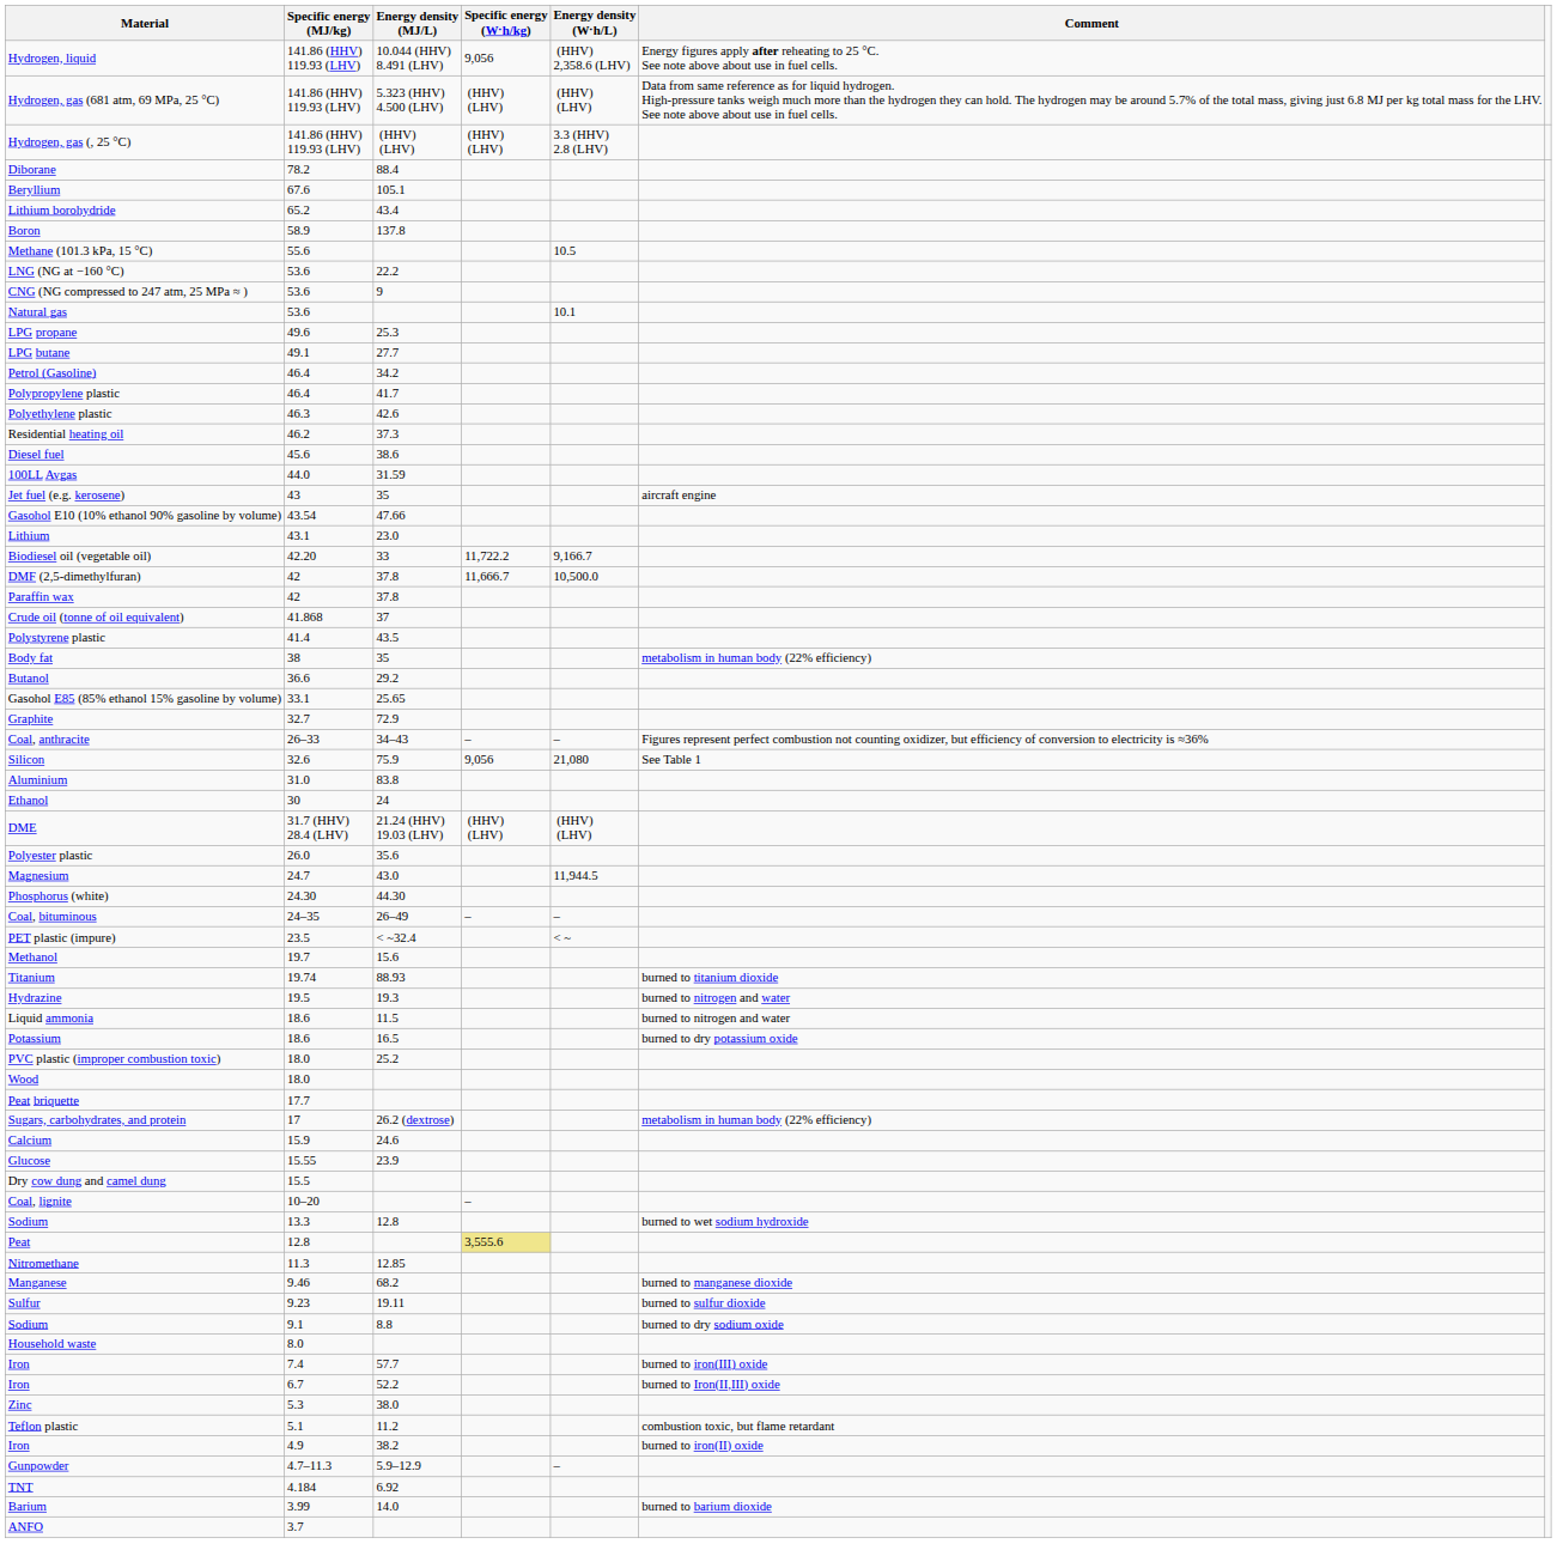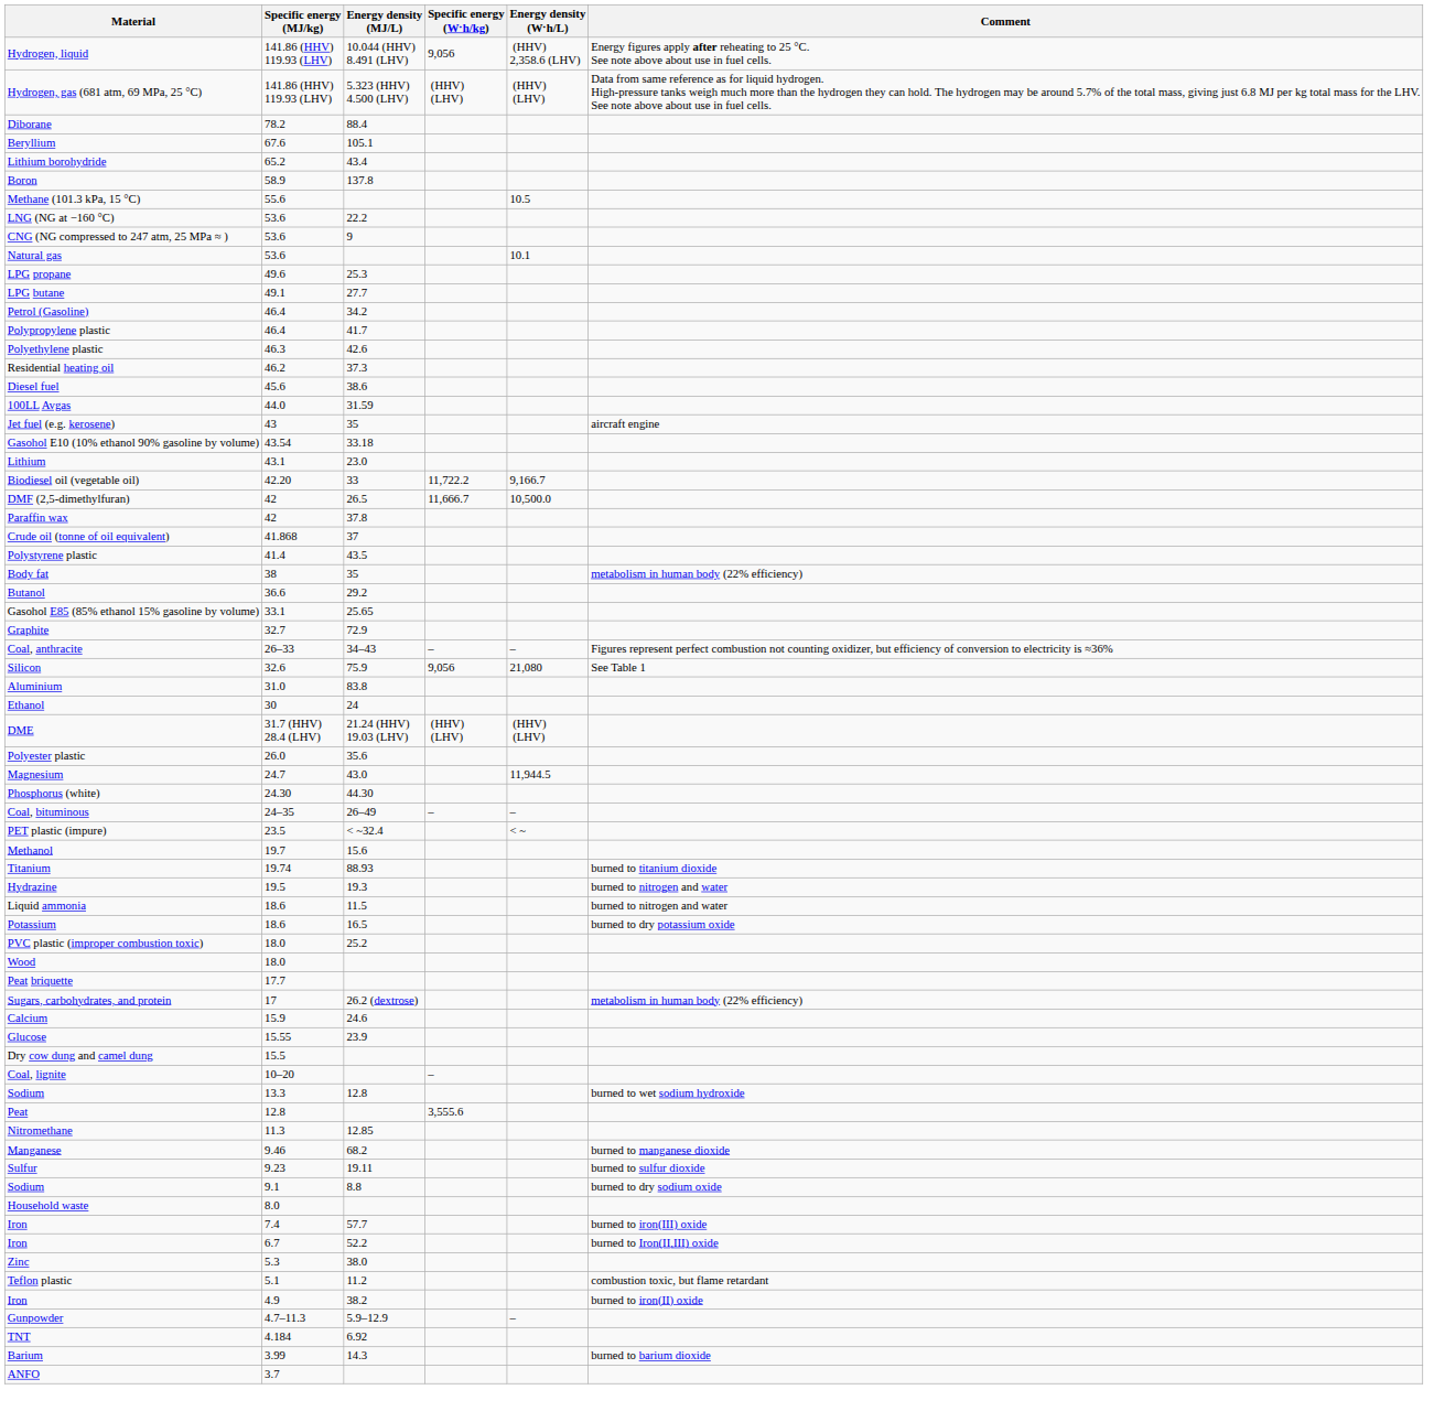 <table class="wikitable sortable sticky-header defaultright col1left col6left">
 <tr>
 <th>Material</th>
 <th data-sort-type="number">Specific energy<br>(MJ/kg)</th>
 <th data-sort-type="number">Energy density<br>(MJ/L)</th>
 <th data-sort-type="number">Specific energy<br>(<a href='#'>W⋅h/kg</a>)</th>
 <th data-sort-type="number">Energy density<br>(W⋅h/L)</th>
 <th>Comment</th>
 </tr>
 <tr>
 <td><a href='#'>Hydrogen, liquid</a></td>
 <td data-sort-value="119.93">141.86 (<a href='#'>HHV</a>)<br>119.93 (<a href='#'>LHV</a>)</td>
 <td data-sort-value="8.491">10.044 (HHV)<br>8.491 (LHV)</td>
 <td data-sort-value="9056">9,056</td>
 <td data-sort-value="2,358.6"> (HHV)<br>2,358.6 (LHV)</td>
 <td>Energy figures apply <strong>after</strong> reheating to 25 °C.<br>See note above about use in fuel cells.</td>
 </tr>
 <tr>
 <td><a href='#'>Hydrogen, gas</a> (681 atm, 69 MPa, 25 °C)</td>
 <td data-sort-value="119.93">141.86 (HHV)<br>119.93 (LHV)</td>
 <td data-sort-value="4.500">5.323 (HHV)<br>4.500 (LHV)</td>
 <td data-sort-value="33,313.9"> (HHV)<br> (LHV)</td>
 <td data-sort-value="1,250.0"> (HHV)<br> (LHV)</td>
 <td>Data from same reference as for liquid hydrogen.<br>High-pressure tanks weigh much more than the hydrogen they can hold. The hydrogen may be around 5.7% of the total mass, giving just 6.8 MJ per kg total mass for the LHV.<br>See note above about use in fuel cells.</td>
-</tr>
-<tr>
-<td><a href='#'>Hydrogen, gas</a> (, 25 °C)</td>
-<td data-sort-value="119.93">141.86 (HHV)<br>119.93 (LHV)</td>
-<td data-sort-value="0.01005"> (HHV)<br> (LHV)</td>
-<td data-sort-value="33,313.9"> (HHV)<br> (LHV)</td>
-<td data-sort-value="2.8">3.3 (HHV)<br>2.8 (LHV)</td>
-<td></td>
-<td></td>
 </tr>
 <tr>
 <td><a href='#'>Diborane</a></td>
 <td>78.2</td>
 <td>88.4</td>
 <td></td>
 <td data-sort-value="24600"></td>
 <td></td>
 </tr>
 <tr>
 <td><a href='#'>Beryllium</a></td>
 <td>67.6</td>
 <td>105.1</td>
 <td></td>
 <td></td>
 <td></td>
 </tr>
 <tr>
 <td><a href='#'>Lithium borohydride</a></td>
 <td>65.2</td>
 <td>43.4</td>
 <td></td>
 <td></td>
 <td></td>
 </tr>
 <tr>
 <td><a href='#'>Boron</a></td>
 <td>58.9</td>
 <td>137.8</td>
 <td></td>
 <td></td>
 <td></td>
 </tr>
 <tr>
 <td><a href='#'>Methane</a> (101.3 kPa, 15 °C)</td>
 <td>55.6</td>
 <td data-sort-value="0.0378"></td>
 <td></td>
 <td>10.5</td>
 <td></td>
 </tr>
 <tr>
 <td><a href='#'>LNG</a> (NG at −160 °C)</td>
 <td data-sort-value="53.6">53.6</td>
 <td data-sort-value="22.2">22.2</td>
 <td></td>
 <td></td>
 <td></td>
 </tr>
 <tr>
 <td><a href='#'>CNG</a> (NG compressed to 247 atm, 25 MPa ≈ )</td>
 <td data-sort-value="53.6">53.6</td>
 <td data-sort-value="9">9</td>
 <td></td>
 <td></td>
 <td></td>
 </tr>
 <tr>
 <td><a href='#'>Natural gas</a></td>
 <td data-sort-value="53.6">53.6</td>
 <td data-sort-value="0.0364"></td>
 <td></td>
 <td>10.1</td>
 <td></td>
 </tr>
 <tr>
 <td><a href='#'>LPG</a> <a href='#'>propane</a></td>
 <td>49.6</td>
 <td data-sort-value="25.3">25.3</td>
 <td></td>
 <td></td>
 <td></td>
 </tr>
 <tr>
 <td><a href='#'>LPG</a> <a href='#'>butane</a></td>
 <td>49.1</td>
 <td data-sort-value="27.7">27.7</td>
 <td></td>
 <td></td>
 <td></td>
 </tr>
 <tr>
 <td><a href='#'>Petrol (Gasoline)</a></td>
 <td>46.4</td>
 <td data-sort-value="34.2">34.2</td>
 <td></td>
 <td></td>
 <td></td>
 </tr>
 <tr>
 <td><a href='#'>Polypropylene</a> plastic</td>
 <td data-sort-value="46.4">46.4</td>
 <td>41.7</td>
 <td></td>
 <td></td>
 <td></td>
 </tr>
 <tr>
 <td><a href='#'>Polyethylene</a> plastic</td>
 <td data-sort-value="46.3">46.3</td>
 <td>42.6</td>
 <td></td>
 <td></td>
 <td></td>
 </tr>
 <tr>
 <td>Residential <a href='#'>heating oil</a></td>
 <td>46.2</td>
 <td data-sort-value="37.3">37.3</td>
 <td></td>
 <td></td>
 <td></td>
 </tr>
 <tr>
 <td><a href='#'>Diesel fuel</a></td>
 <td>45.6</td>
 <td data-sort-value="38.6">38.6</td>
 <td></td>
 <td></td>
 <td></td>
 </tr>
 <tr>
 <td><a href='#'>100LL</a> <a href='#'>Avgas</a></td>
 <td data-sort-value="44.0">44.0</td>
 <td>31.59</td>
 <td></td>
 <td></td>
 <td></td>
 </tr>
 <tr>
 <td><a href='#'>Jet fuel</a> (e.g. <a href='#'>kerosene</a>)</td>
 <td data-sort-value="42.8">43</td>
 <td>35</td>
 <td></td>
 <td></td>
 <td>aircraft engine</td>
 </tr>
 <tr>
 <td><a href='#'>Gasohol</a> E10 (10% ethanol 90% gasoline by volume)</td>
 <td>43.54</td>
-<td data-sort-value="33.18">47.66</td>
+<td data-sort-value="33.18">33.18</td>
 <td></td>
 <td></td>
 <td></td>
 </tr>
 <tr>
 <td><a href='#'>Lithium</a></td>
 <td>43.1</td>
 <td>23.0</td>
 <td></td>
 <td></td>
 <td></td>
 </tr>
 <tr>
 <td><a href='#'>Biodiesel</a> oil (vegetable oil)</td>
 <td>42.20</td>
 <td data-sort-value="33">33</td>
 <td>11,722.2</td>
 <td>9,166.7</td>
 <td></td>
 </tr>
 <tr>
 <td><a href='#'>DMF</a> (2,5-dimethylfuran)</td>
 <td data-sort-value="42">42</td>
-<td>37.8</td>
+<td>26.5</td>
 <td>11,666.7</td>
 <td>10,500.0</td>
 <td></td>
 </tr>
 <tr>
 <td><a href='#'>Paraffin wax</a></td>
 <td>42</td>
 <td data-sort-value="37.8">37.8</td>
 <td data-sort-value="11700"></td>
 <td data-sort-value="10500"></td>
 <td></td>
 </tr>
 <tr>
 <td><a href='#'>Crude oil</a> (<a href='#'>tonne of oil equivalent</a>)</td>
 <td>41.868</td>
 <td data-sort-value="37">37</td>
 <td></td>
 <td></td>
 <td></td>
 </tr>
 <tr>
 <td><a href='#'>Polystyrene</a> plastic</td>
 <td data-sort-value="41.4">41.4</td>
 <td>43.5</td>
 <td></td>
 <td></td>
 <td></td>
 </tr>
 <tr>
 <td><a href='#'>Body fat</a></td>
 <td>38</td>
 <td data-sort-value="35">35</td>
 <td></td>
 <td></td>
 <td><a href='#'>metabolism in human body</a> (22% efficiency)</td>
 </tr>
 <tr>
 <td><a href='#'>Butanol</a></td>
 <td>36.6</td>
 <td>29.2</td>
 <td></td>
 <td></td>
 <td></td>
 </tr>
 <tr>
 <td>Gasohol <a href='#'>E85</a> (85% ethanol 15% gasoline by volume)</td>
 <td>33.1</td>
 <td data-sort-value="25.65">25.65</td>
 <td></td>
 <td></td>
 <td></td>
 </tr>
 <tr>
 <td><a href='#'>Graphite</a></td>
 <td>32.7</td>
 <td>72.9</td>
 <td></td>
 <td></td>
 <td></td>
 </tr>
 <tr>
 <td><a href='#'>Coal</a>, <a href='#'>anthracite</a></td>
 <td data-sort-value="26">26–33</td>
 <td data-sort-value="34">34–43</td>
 <td data-sort-value="7222.2">–</td>
 <td data-sort-value="9444.5">–</td>
 <td>Figures represent perfect combustion not counting oxidizer, but efficiency of conversion to electricity is ≈36%</td>
 </tr>
 <tr>
 <td><a href='#'>Silicon</a></td>
 <td>32.6</td>
 <td>75.9</td>
 <td data-sort-value="9056">9,056</td>
 <td data-sort-value="21080">21,080</td>
 <td>See Table 1 </td>
 </tr>
 <tr>
 <td><a href='#'>Aluminium</a></td>
 <td>31.0</td>
 <td>83.8</td>
 <td></td>
 <td></td>
 <td></td>
 </tr>
 <tr>
 <td><a href='#'>Ethanol</a></td>
 <td>30</td>
 <td>24</td>
 <td></td>
 <td></td>
 <td></td>
 </tr>
 <tr>
 <td><a href='#'>DME</a></td>
 <td data-sort-value="28.4">31.7 (HHV)<br>28.4 (LHV)</td>
 <td data-sort-value="19.03">21.24 (HHV)<br>19.03 (LHV)</td>
 <td data-sort-value="7,888.9"> (HHV)<br> (LHV)</td>
 <td data-sort-value="5,286.1"> (HHV)<br> (LHV)</td>
 <td></td>
 </tr>
 <tr>
 <td><a href='#'>Polyester</a> plastic</td>
 <td data-sort-value="26.0">26.0</td>
 <td>35.6</td>
 <td></td>
 <td></td>
 <td></td>
 </tr>
 <tr>
 <td><a href='#'>Magnesium</a></td>
 <td>24.7</td>
 <td>43.0</td>
 <td></td>
 <td>11,944.5</td>
 <td></td>
 </tr>
 <tr>
 <td><a href='#'>Phosphorus</a> (white)</td>
 <td data-sort-value="24.30">24.30</td>
 <td data-sort-value="44.30">44.30</td>
 <td data-sort-value="6750"></td>
 <td data-sort-value="12310"></td>
 <td></td>
 </tr>
 <tr>
 <td><a href='#'>Coal</a>, <a href='#'>bituminous</a></td>
 <td data-sort-value="24">24–35</td>
 <td data-sort-value="26">26–49</td>
 <td data-sort-value="6666.7">–</td>
 <td data-sort-value="7222.2">–</td>
 <td></td>
 </tr>
 <tr>
 <td><a href='#'>PET</a> plastic (impure)</td>
 <td data-sort-value="23.5">23.5</td>
 <td data-sort-value="32.4">< ~32.4</td>
 <td></td>
 <td data-sort-value="9000">< ~</td>
 <td></td>
 </tr>
 <tr>
 <td><a href='#'>Methanol</a></td>
 <td>19.7</td>
 <td>15.6</td>
 <td></td>
 <td></td>
 <td></td>
 </tr>
 <tr>
 <td><a href='#'>Titanium</a></td>
 <td data-sort-value="19.74">19.74</td>
 <td data-sort-value="88.93">88.93</td>
 <td data-sort-value="5480"></td>
 <td data-sort-value="24700"></td>
 <td>burned to <a href='#'>titanium dioxide</a></td>
 </tr>
 <tr>
 <td><a href='#'>Hydrazine</a></td>
 <td>19.5</td>
 <td>19.3</td>
 <td></td>
 <td></td>
 <td>burned to <a href='#'>nitrogen</a> and <a href='#'>water</a></td>
 </tr>
 <tr>
 <td>Liquid <a href='#'>ammonia</a></td>
 <td>18.6</td>
 <td>11.5</td>
 <td></td>
 <td></td>
 <td>burned to nitrogen and water</td>
 </tr>
 <tr>
 <td><a href='#'>Potassium</a></td>
 <td>18.6</td>
 <td>16.5</td>
 <td></td>
 <td></td>
 <td>burned to dry <a href='#'>potassium oxide</a></td>
 </tr>
 <tr>
 <td><a href='#'>PVC</a> plastic (<a href='#'>improper combustion toxic</a>)</td>
 <td data-sort-value="18.0">18.0</td>
 <td>25.2</td>
 <td></td>
 <td></td>
 <td></td>
 </tr>
 <tr>
 <td><a href='#'>Wood</a></td>
 <td>18.0</td>
 <td></td>
 <td></td>
 <td></td>
 <td></td>
 </tr>
 <tr>
 <td><a href='#'>Peat</a> <a href='#'>briquette</a></td>
 <td>17.7</td>
 <td></td>
 <td></td>
 <td></td>
 <td></td>
 </tr>
 <tr>
 <td><a href='#'>Sugars, carbohydrates, and protein</a></td>
 <td>17</td>
 <td data-sort-value="26.2">26.2 (<a href='#'>dextrose</a>)</td>
 <td></td>
 <td></td>
 <td><a href='#'>metabolism in human body</a> (22% efficiency)</td>
 </tr>
 <tr>
 <td><a href='#'>Calcium</a></td>
 <td>15.9</td>
 <td>24.6</td>
 <td></td>
 <td></td>
 <td></td>
 </tr>
 <tr>
 <td><a href='#'>Glucose</a></td>
 <td>15.55</td>
 <td>23.9</td>
 <td></td>
 <td></td>
 <td></td>
 </tr>
 <tr>
 <td>Dry <a href='#'>cow dung</a> and <a href='#'>camel dung</a></td>
 <td data-sort-value="15.5">15.5</td>
 <td></td>
 <td></td>
 <td></td>
 <td></td>
 </tr>
 <tr>
 <td><a href='#'>Coal</a>, <a href='#'>lignite</a></td>
 <td data-sort-value="10">10–20</td>
 <td></td>
 <td>–</td>
 <td></td>
 <td></td>
 </tr>
 <tr>
 <td><a href='#'>Sodium</a></td>
 <td>13.3</td>
 <td>12.8</td>
 <td></td>
 <td></td>
 <td>burned to wet <a href='#'>sodium hydroxide</a></td>
 </tr>
 <tr>
 <td><a href='#'>Peat</a></td>
 <td>12.8</td>
 <td></td>
-<td style="background: khaki;">3,555.6</td>
+<td>3,555.6</td>
 <td></td>
 <td></td>
 </tr>
 <tr>
 <td><a href='#'>Nitromethane</a></td>
 <td>11.3</td>
 <td>12.85</td>
 <td></td>
 <td></td>
 <td></td>
 </tr>
 <tr>
 <td><a href='#'>Manganese</a></td>
 <td>9.46</td>
 <td>68.2</td>
 <td></td>
 <td></td>
 <td>burned to <a href='#'>manganese dioxide</a></td>
 </tr>
 <tr>
 <td><a href='#'>Sulfur</a></td>
 <td>9.23</td>
 <td>19.11</td>
 <td></td>
 <td></td>
 <td>burned to <a href='#'>sulfur dioxide</a></td>
 </tr>
 <tr>
 <td><a href='#'>Sodium</a></td>
 <td>9.1</td>
 <td>8.8</td>
 <td></td>
 <td></td>
 <td>burned to dry <a href='#'>sodium oxide</a></td>
 </tr>
 <tr>
 <td><a href='#'>Household waste</a></td>
 <td data-sort-value="8.0">8.0</td>
 <td></td>
 <td></td>
 <td></td>
 <td></td>
 </tr>
 <tr>
 <td><a href='#'>Iron</a></td>
 <td>7.4</td>
 <td>57.7</td>
 <td></td>
 <td></td>
 <td>burned to <a href='#'>iron(III) oxide</a></td>
 </tr>
 <tr>
 <td><a href='#'>Iron</a></td>
 <td>6.7</td>
 <td>52.2</td>
 <td></td>
 <td></td>
 <td>burned to <a href='#'>Iron(II,III) oxide</a></td>
 </tr>
 <tr>
 <td><a href='#'>Zinc</a></td>
 <td>5.3</td>
 <td>38.0</td>
 <td></td>
 <td></td>
 <td></td>
 </tr>
 <tr>
 <td><a href='#'>Teflon</a> plastic</td>
 <td>5.1</td>
 <td>11.2</td>
 <td></td>
 <td></td>
 <td>combustion toxic, but flame retardant</td>
 </tr>
 <tr>
 <td><a href='#'>Iron</a></td>
 <td>4.9</td>
 <td>38.2</td>
 <td></td>
 <td></td>
 <td>burned to <a href='#'>iron(II) oxide</a></td>
 </tr>
 <tr>
 <td><a href='#'>Gunpowder</a></td>
 <td data-sort-value="8">4.7–11.3</td>
 <td data-sort-value="9.4">5.9–12.9</td>
 <td></td>
 <td data-sort-value="2600">–</td>
 <td></td>
 </tr>
 <tr>
 <td><a href='#'>TNT</a></td>
 <td>4.184</td>
 <td>6.92</td>
 <td data-sort-value="1162"></td>
 <td data-sort-value="1920"></td>
 <td></td>
 </tr>
 <tr>
 <td><a href='#'>Barium</a></td>
 <td>3.99</td>
-<td>14.0</td>
+<td>14.3</td>
 <td data-sort-value="1110"></td>
 <td data-sort-value="3890"></td>
 <td>burned to <a href='#'>barium dioxide</a></td>
 </tr>
 <tr>
 <td><a href='#'>ANFO</a></td>
 <td>3.7</td>
 <td></td>
 <td></td>
 <td></td>
 <td></td>
 </tr>
 </table>
